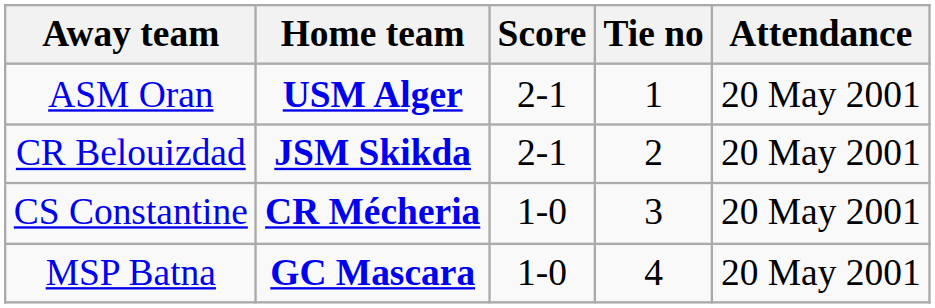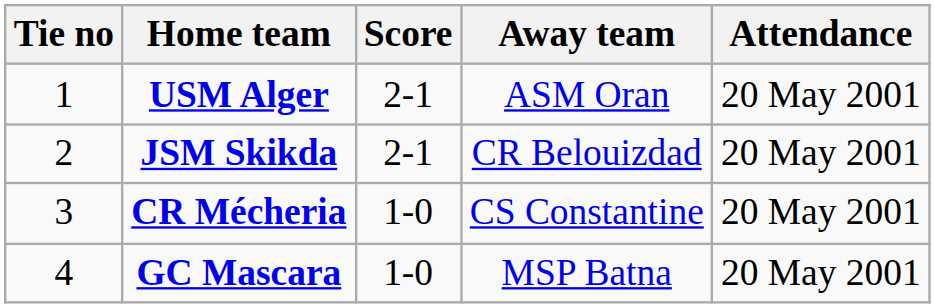 <table class="wikitable" style="text-align:center">
 <tr>
-<th>Away team</th>
+<th>Tie no</th>
 <th>Home team</th>
 <th>Score</th>
-<th>Tie no</th>
+<th>Away team</th>
 <th>Attendance</th>
 </tr>
 <tr>
-<td><a href='#'>ASM Oran</a></td>
+<td>1</td>
 <td><strong><a href='#'>USM Alger</a></strong></td>
 <td>2-1</td>
-<td>1</td>
+<td><a href='#'>ASM Oran</a></td>
 <td>20 May 2001</td>
 </tr>
 <tr>
-<td><a href='#'>CR Belouizdad</a></td>
+<td>2</td>
 <td><strong><a href='#'>JSM Skikda</a></strong></td>
 <td>2-1</td>
-<td>2</td>
+<td><a href='#'>CR Belouizdad</a></td>
 <td>20 May 2001</td>
 </tr>
 <tr>
-<td><a href='#'>CS Constantine</a></td>
+<td>3</td>
 <td><strong><a href='#'>CR Mécheria</a></strong></td>
 <td>1-0</td>
-<td>3</td>
+<td><a href='#'>CS Constantine</a></td>
 <td>20 May 2001</td>
 </tr>
 <tr>
-<td><a href='#'>MSP Batna</a></td>
+<td>4</td>
 <td><strong><a href='#'>GC Mascara</a></strong></td>
 <td>1-0</td>
-<td>4</td>
+<td><a href='#'>MSP Batna</a></td>
 <td>20 May 2001</td>
 </tr>
 </table>
